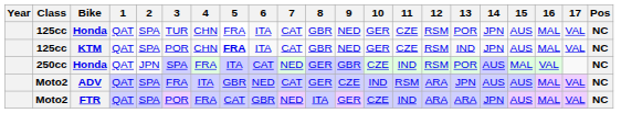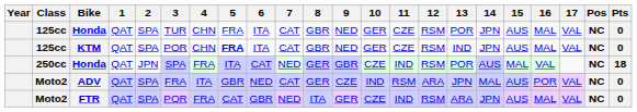 <table class="wikitable" style="text-align:center;">
 <tr>
 <th>Year</th>
 <th>Class</th>
 <th>Bike</th>
 <th>1</th>
 <th>2</th>
 <th>3</th>
 <th>4</th>
 <th>5</th>
 <th>6</th>
 <th>7</th>
 <th>8</th>
 <th>9</th>
 <th>10</th>
 <th>11</th>
 <th>12</th>
 <th>13</th>
 <th>14</th>
 <th>15</th>
 <th>16</th>
 <th>17</th>
 <th>Pos</th>
+<th>Pts</th>
 </tr>
 <tr>
 <th></th>
 <th>125cc</th>
 <th><a href='#'>Honda</a></th>
 <td><a href='#'>QAT</a></td>
 <td><a href='#'>SPA</a></td>
 <td><a href='#'>TUR</a></td>
 <td><a href='#'>CHN</a></td>
 <td style="background:#FFFFFF;"><a href='#'>FRA</a><br></td>
 <td><a href='#'>ITA</a></td>
 <td><a href='#'>CAT</a></td>
 <td><a href='#'>GBR</a></td>
 <td><a href='#'>NED</a></td>
 <td><a href='#'>GER</a></td>
 <td><a href='#'>CZE</a></td>
 <td><a href='#'>RSM</a></td>
 <td><a href='#'>POR</a></td>
 <td><a href='#'>JPN</a></td>
 <td><a href='#'>AUS</a></td>
 <td><a href='#'>MAL</a></td>
 <td><a href='#'>VAL</a></td>
 <th>NC</th>
+<th>0</th>
 </tr>
 <tr>
 <th></th>
 <th>125cc</th>
 <th><a href='#'>KTM</a></th>
 <td><a href='#'>QAT</a></td>
 <td><a href='#'>SPA</a></td>
 <td><a href='#'>POR</a></td>
 <td><a href='#'>CHN</a></td>
 <td style="background:#FFFFFF;"><strong><a href='#'>FRA</a><br></strong></td>
 <td><a href='#'>ITA</a></td>
 <td><a href='#'>CAT</a></td>
 <td><a href='#'>GBR</a></td>
 <td><a href='#'>NED</a></td>
 <td><a href='#'>GER</a></td>
 <td><a href='#'>CZE</a></td>
 <td><a href='#'>RSM</a></td>
 <td><a href='#'>IND</a></td>
 <td><a href='#'>JPN</a></td>
 <td><a href='#'>AUS</a></td>
 <td><a href='#'>MAL</a></td>
 <td><a href='#'>VAL</a></td>
 <th>NC</th>
+<th>0</th>
 </tr>
 <tr>
 <th></th>
 <th>250cc</th>
 <th><a href='#'>Honda</a></th>
 <td><a href='#'>QAT</a></td>
 <td><a href='#'>JPN</a></td>
 <td style="background:#CFCFFF;"><a href='#'>SPA</a><br></td>
 <td style="background:#DFFFDF;"><a href='#'>FRA</a><br></td>
 <td style="background:#CFCFFF;"><a href='#'>ITA</a><br></td>
 <td style="background:#CFCFFF;"><a href='#'>CAT</a><br></td>
 <td style="background:#DFFFDF;"><a href='#'>NED</a><br></td>
 <td style="background:#CFCFFF;"><a href='#'>GER</a><br></td>
 <td style="background:#CFCFFF;"><a href='#'>GBR</a><br></td>
 <td style="background:#DFFFDF;"><a href='#'>CZE</a><br></td>
 <td style="background:#DFFFDF;"><a href='#'>IND</a><br></td>
 <td style="background:#DFFFDF;"><a href='#'>RSM</a><br></td>
 <td style="background:#DFFFDF;"><a href='#'>POR</a><br></td>
 <td style="background:#CFCFFF;"><a href='#'>AUS</a><br></td>
 <td style="background:#DFFFDF;"><a href='#'>MAL</a><br></td>
 <td style="background:#DFFFDF;"><a href='#'>VAL</a><br></td>
 <td></td>
 <th>NC</th>
+<th>18</th>
 </tr>
 <tr>
 <th></th>
 <th>Moto2</th>
 <th><a href='#'>ADV</a></th>
 <td style="background:#cfcfff;"><a href='#'>QAT</a><br></td>
 <td style="background:#cfcfff;"><a href='#'>SPA</a><br></td>
 <td style="background:#cfcfff;"><a href='#'>FRA</a><br></td>
 <td style="background:#cfcfff;"><a href='#'>ITA</a><br></td>
 <td style="background:#cfcfff;"><a href='#'>GBR</a><br></td>
 <td style="background:#cfcfff;"><a href='#'>NED</a><br></td>
 <td style="background:#cfcfff;"><a href='#'>CAT</a><br></td>
 <td style="background:#cfcfff;"><a href='#'>GER</a><br></td>
 <td style="background:#cfcfff;"><a href='#'>CZE</a><br></td>
 <td style="background:#cfcfff;"><a href='#'>IND</a><br></td>
 <td style="background:#cfcfff;"><a href='#'>RSM</a><br></td>
 <td style="background:#cfcfff;"><a href='#'>ARA</a><br></td>
 <td style="background:#cfcfff;"><a href='#'>JPN</a><br></td>
-<td style="background:#CFCFFF;"><a href='#'>AUS</a><br></td>
+<td style="background:#cfcfff;"><a href='#'>MAL</a><br></td>
 <td style="background:#cfcfff;"><a href='#'>AUS</a><br></td>
-<td style="background:#efcfff;"><a href='#'>MAL</a><br></td>
+<td style="background:#efcfff;"><a href='#'>POR</a><br></td>
 <td style="background:#efcfff;"><a href='#'>VAL</a><br></td>
 <th>NC</th>
+<th>0</th>
 </tr>
 <tr>
 <th></th>
 <th>Moto2</th>
 <th><a href='#'>FTR</a></th>
 <td style="background:#cfcfff;"><a href='#'>QAT</a><br></td>
 <td style="background:#cfcfff;"><a href='#'>SPA</a><br></td>
 <td style="background:#efcfff;"><a href='#'>POR</a><br></td>
 <td style="background:#cfcfff;"><a href='#'>FRA</a><br></td>
 <td style="background:#cfcfff;"><a href='#'>CAT</a><br></td>
 <td style="background:#cfcfff;"><a href='#'>GBR</a><br></td>
 <td style="background:#efcfff;"><a href='#'>NED</a><br></td>
 <td style="background:#cfcfff;"><a href='#'>ITA</a><br></td>
 <td style="background:#efcfff;"><a href='#'>GER</a><br></td>
 <td style="background:#cfcfff;"><a href='#'>CZE</a><br></td>
 <td style="background:#cfcfff;"><a href='#'>IND</a><br></td>
-<td style="background:#cfcfff;"><a href='#'>ARA</a><br></td>
+<td style="background:#cfcfff;"><a href='#'>RSM</a><br></td>
 <td style="background:#cfcfff;"><a href='#'>ARA</a><br></td>
 <td style="background:#cfcfff;"><a href='#'>JPN</a><br></td>
 <td style="background:#efcfff;"><a href='#'>AUS</a><br></td>
 <td style="background:#efcfff;"><a href='#'>MAL</a><br></td>
 <td style="background:#efcfff;"><a href='#'>VAL</a><br></td>
 <th>NC</th>
+<th>0</th>
 </tr>
 </table>
